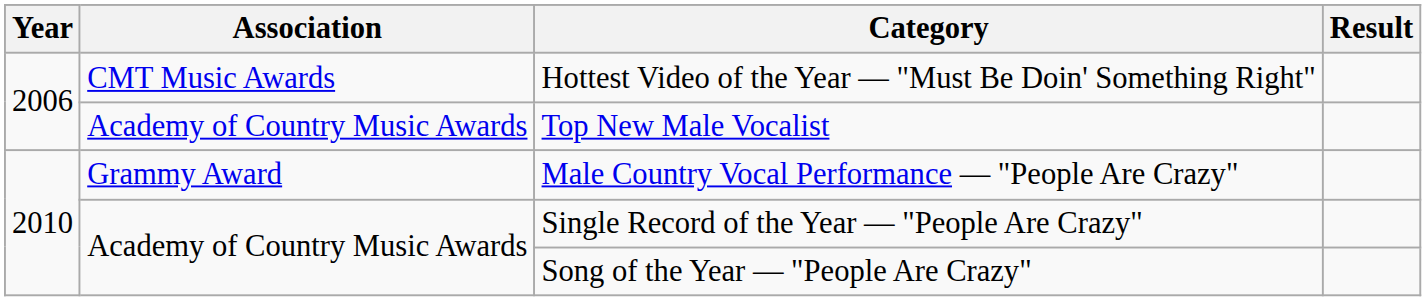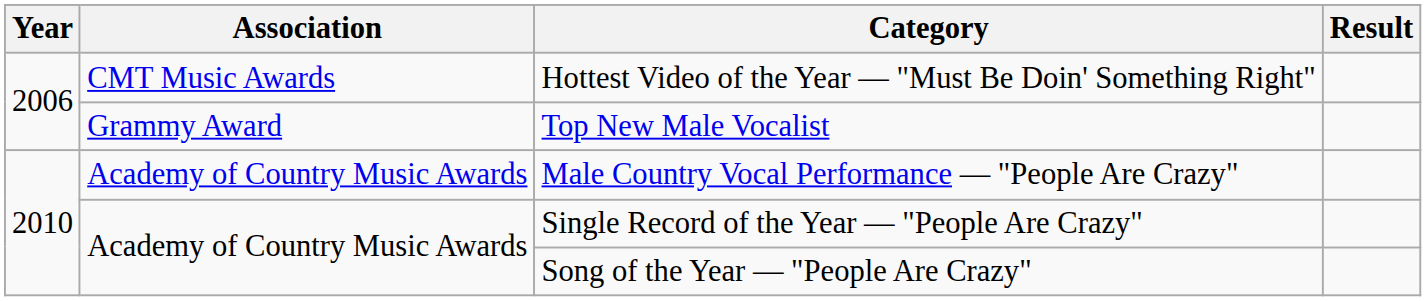 <table class="wikitable">
 <tr>
 <th>Year</th>
 <th>Association</th>
 <th>Category</th>
 <th>Result</th>
 </tr>
 <tr>
 <td rowspan=2>2006</td>
 <td><a href='#'>CMT Music Awards</a></td>
 <td>Hottest Video of the Year — "Must Be Doin' Something Right"</td>
 <td></td>
 </tr>
 <tr>
-<td><a href='#'>Academy of Country Music Awards</a></td>
+<td><a href='#'>Grammy Award</a></td>
 <td><a href='#'>Top New Male Vocalist</a></td>
 <td></td>
 </tr>
 <tr>
 <td rowspan="3">2010</td>
-<td><a href='#'>Grammy Award</a></td>
+<td><a href='#'>Academy of Country Music Awards</a></td>
 <td><a href='#'>Male Country Vocal Performance</a> — "People Are Crazy"</td>
 <td></td>
 </tr>
 <tr>
 <td rowspan="2">Academy of Country Music Awards</td>
 <td>Single Record of the Year — "People Are Crazy"</td>
 <td></td>
 </tr>
 <tr>
 <td>Song of the Year — "People Are Crazy"</td>
 <td></td>
 </tr>
 </table>
